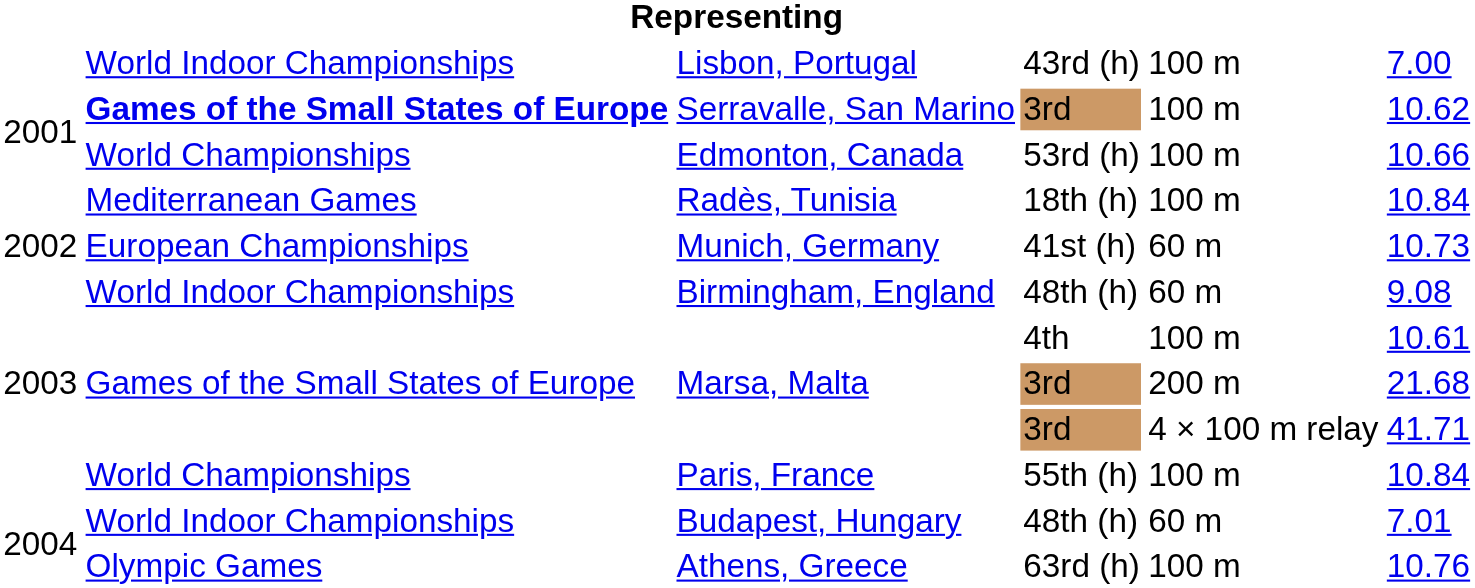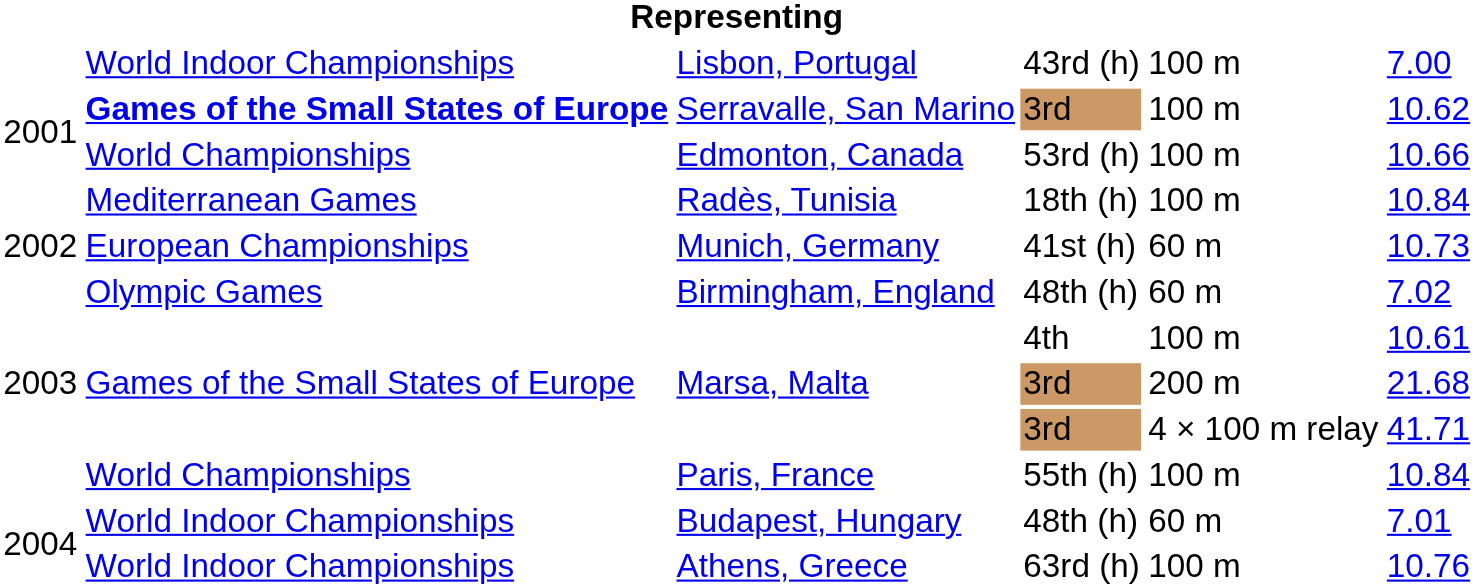 <table>
 <tr>
 <th colspan="6">Representing </th>
 </tr>
 <tr>
 <td rowspan=4>2001</td>
 <td><a href='#'>World Indoor Championships</a></td>
 <td><a href='#'>Lisbon, Portugal</a></td>
 <td>43rd (h)</td>
 <td>100 m</td>
 <td><a href='#'>7.00</a></td>
 </tr>
 <tr>
 <td><strong><a href='#'>Games of the Small States of Europe</a></strong></td>
 <td><a href='#'>Serravalle, San Marino</a></td>
 <td bgcolor=cc9966>3rd</td>
 <td>100 m</td>
 <td><a href='#'>10.62</a></td>
 </tr>
 <tr>
 <td><a href='#'>World Championships</a></td>
 <td><a href='#'>Edmonton, Canada</a></td>
 <td>53rd (h)</td>
 <td>100 m</td>
 <td><a href='#'>10.66</a></td>
 </tr>
 <tr>
 <td><a href='#'>Mediterranean Games</a></td>
 <td><a href='#'>Radès, Tunisia</a></td>
 <td>18th (h)</td>
 <td>100 m</td>
 <td><a href='#'>10.84</a></td>
 </tr>
 <tr>
 <td>2002</td>
 <td><a href='#'>European Championships</a></td>
 <td><a href='#'>Munich, Germany</a></td>
 <td>41st (h)</td>
 <td>60 m</td>
 <td><a href='#'>10.73</a></td>
 </tr>
 <tr>
 <td rowspan=5>2003</td>
-<td><a href='#'>World Indoor Championships</a></td>
+<td><a href='#'>Olympic Games</a></td>
 <td><a href='#'>Birmingham, England</a></td>
 <td>48th (h)</td>
 <td>60 m</td>
-<td><a href='#'>9.08</a></td>
+<td><a href='#'>7.02</a></td>
 </tr>
 <tr>
 <td rowspan=3><a href='#'>Games of the Small States of Europe</a></td>
 <td rowspan=3><a href='#'>Marsa, Malta</a></td>
 <td>4th</td>
 <td>100 m</td>
 <td><a href='#'>10.61</a></td>
 </tr>
 <tr>
 <td bgcolor=cc9966>3rd</td>
 <td>200 m</td>
 <td><a href='#'>21.68</a></td>
 </tr>
 <tr>
 <td bgcolor=cc9966>3rd</td>
 <td>4 × 100 m relay</td>
 <td><a href='#'>41.71</a></td>
 </tr>
 <tr>
 <td><a href='#'>World Championships</a></td>
 <td><a href='#'>Paris, France</a></td>
 <td>55th (h)</td>
 <td>100 m</td>
 <td><a href='#'>10.84</a></td>
 </tr>
 <tr>
 <td rowspan=2>2004</td>
 <td><a href='#'>World Indoor Championships</a></td>
 <td><a href='#'>Budapest, Hungary</a></td>
 <td>48th (h)</td>
 <td>60 m</td>
 <td><a href='#'>7.01</a></td>
 </tr>
 <tr>
-<td><a href='#'>Olympic Games</a></td>
+<td><a href='#'>World Indoor Championships</a></td>
 <td><a href='#'>Athens, Greece</a></td>
 <td>63rd (h)</td>
 <td>100 m</td>
 <td><a href='#'>10.76</a></td>
 </tr>
 </table>
